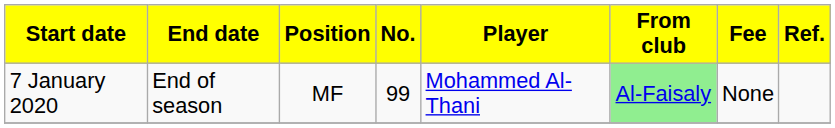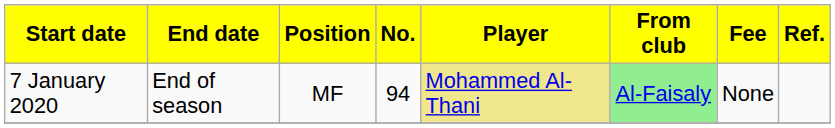 <table class="wikitable sortable">
 <tr>
 <th style="background:yellow; color:black;"><strong>Start date</strong></th>
 <th style="background:yellow; color:black;"><strong>End date</strong></th>
 <th style="background:yellow; color:black;"><strong>Position</strong></th>
 <th style="background:yellow; color:black;"><strong>No.</strong></th>
 <th style="background:yellow; color:black;"><strong>Player</strong></th>
 <th style="background:yellow; color:black;"><strong>From club</strong></th>
 <th style="background:yellow; color:black;"><strong>Fee</strong></th>
 <th style="background:yellow; color:black;"><strong>Ref.</strong></th>
 </tr>
 <tr>
 <td>7 January 2020</td>
 <td>End of season</td>
 <td style="text-align:center;">MF</td>
-<td style="text-align:center;">99</td>
-<td style="text-align:left;"> <a href='#'>Mohammed Al-Thani</a></td>
+<td style="text-align:center;">94</td>
+<td style="background: khaki; text-align:left;"> <a href='#'>Mohammed Al-Thani</a></td>
 <td style="background: lightgreen; text-align:left;"> <a href='#'>Al-Faisaly</a></td>
 <td>None</td>
 <td></td>
 </tr>
 <tr>
 </tr>
 </table>
